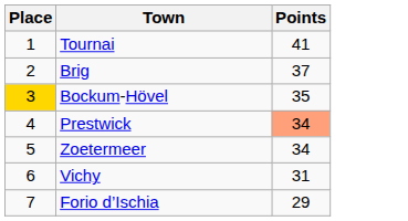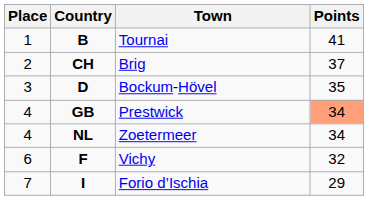 <table class="wikitable toptextcells" style="text-align:center;">
 <tr>
 <th width="25">Place</th>
+<th width="25">Country</th>
 <th width="200">Town</th>
 <th width="25">Points</th>
 </tr>
 <tr>
 <td>1</td>
+<td><strong>B</strong></td>
 <td align="left"><a href='#'>Tournai</a></td>
 <td>41</td>
 </tr>
 <tr>
 <td>2</td>
+<td><strong>CH</strong></td>
 <td align="left"><a href='#'>Brig</a></td>
 <td>37</td>
 </tr>
 <tr>
-<td style="background: gold;">3</td>
+<td>3</td>
+<td><strong>D</strong></td>
 <td align="left"><a href='#'>Bockum</a>-<a href='#'>Hövel</a></td>
 <td>35</td>
 </tr>
 <tr>
 <td>4</td>
+<td><strong>GB</strong></td>
 <td align="left"><a href='#'>Prestwick</a></td>
 <td style="background: lightsalmon;">34</td>
 </tr>
 <tr>
-<td>5</td>
+<td>4</td>
+<td><strong>NL</strong></td>
 <td align="left"><a href='#'>Zoetermeer</a></td>
 <td>34</td>
 </tr>
 <tr>
 <td>6</td>
+<td><strong>F</strong></td>
 <td align="left"><a href='#'>Vichy</a></td>
-<td>31</td>
+<td>32</td>
 </tr>
 <tr>
 <td>7</td>
+<td><strong>I</strong></td>
 <td align="left"><a href='#'>Forio d’Ischia</a></td>
 <td>29</td>
 </tr>
 </table>
